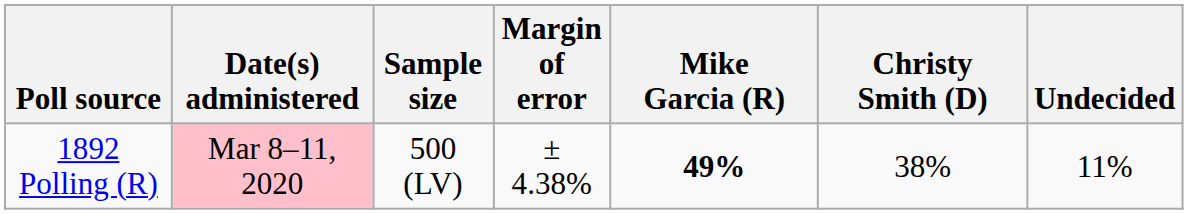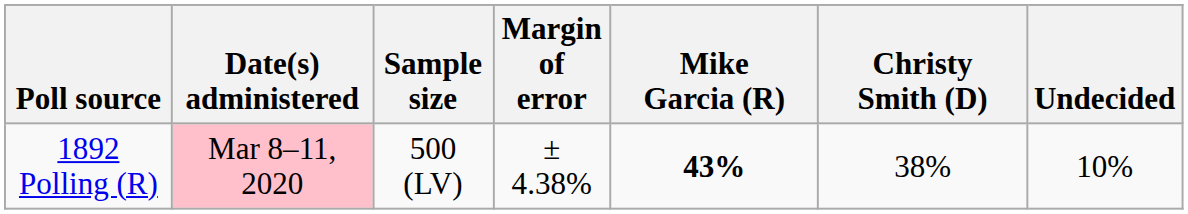 <table class="wikitable" style="text-align:center;">
 <tr valign=bottom>
 <th>Poll source</th>
 <th>Date(s)<br>administered</th>
 <th>Sample<br>size</th>
 <th>Margin<br>of error</th>
 <th style="width:100px;">Mike<br>Garcia (R)</th>
 <th style="width:100px;">Christy<br>Smith (D)</th>
 <th>Undecided</th>
 </tr>
 <tr>
 <td><a href='#'>1892 Polling (R)</a></td>
 <td style="background: pink;">Mar 8–11, 2020</td>
 <td>500 (LV)</td>
 <td>± 4.38%</td>
-<td><strong>49%</strong></td>
+<td><strong>43%</strong></td>
 <td>38%</td>
-<td>11%</td>
+<td>10%</td>
 </tr>
 </table>
